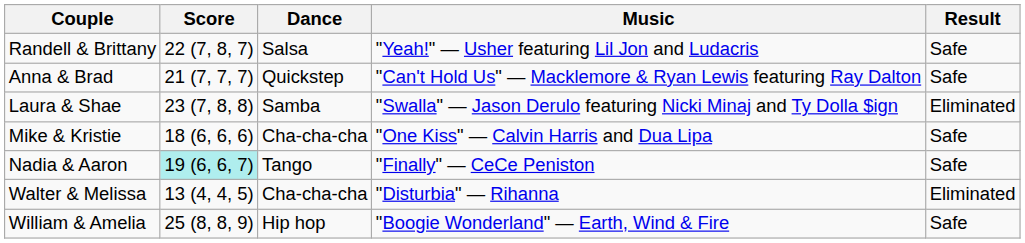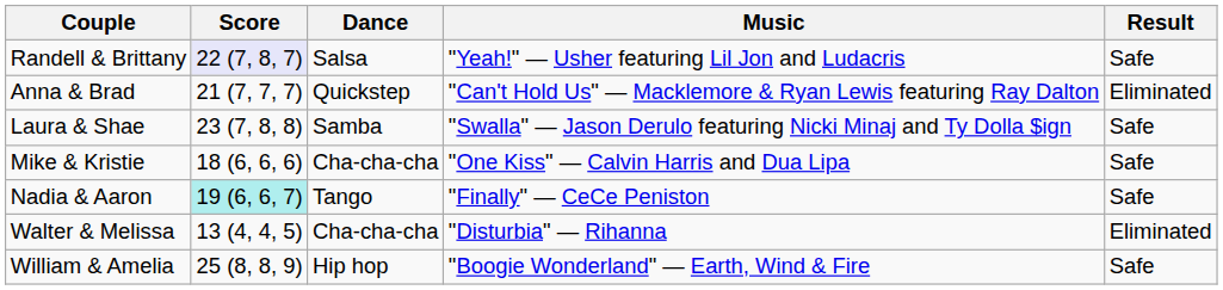 <table class="wikitable sortable">
 <tr>
 <th rowspan="1">Couple</th>
 <th colspan="1">Score</th>
 <th rowspan="1">Dance</th>
 <th rowspan="1">Music</th>
 <th>Result</th>
 </tr>
 <tr>
 <td>Randell & Brittany</td>
-<td>22 (7, 8, 7)</td>
+<td style="background: lavender;">22 (7, 8, 7)</td>
 <td>Salsa</td>
 <td>"<a href='#'>Yeah!</a>" — <a href='#'>Usher</a> featuring <a href='#'>Lil Jon</a> and <a href='#'>Ludacris</a></td>
 <td>Safe</td>
 </tr>
 <tr>
 <td>Anna & Brad</td>
 <td>21 (7, 7, 7)</td>
 <td>Quickstep</td>
 <td>"<a href='#'>Can't Hold Us</a>" — <a href='#'>Macklemore & Ryan Lewis</a> featuring <a href='#'>Ray Dalton</a></td>
-<td>Safe</td>
+<td>Eliminated</td>
 </tr>
 <tr>
 <td>Laura & Shae</td>
 <td>23 (7, 8, 8)</td>
 <td>Samba</td>
 <td>"<a href='#'>Swalla</a>" — <a href='#'>Jason Derulo</a> featuring <a href='#'>Nicki Minaj</a> and <a href='#'>Ty Dolla $ign</a></td>
-<td>Eliminated</td>
+<td>Safe</td>
 </tr>
 <tr>
 <td>Mike & Kristie</td>
 <td>18 (6, 6, 6)</td>
 <td>Cha-cha-cha</td>
 <td>"<a href='#'>One Kiss</a>" — <a href='#'>Calvin Harris</a> and <a href='#'>Dua Lipa</a></td>
 <td>Safe</td>
 </tr>
 <tr>
 <td>Nadia & Aaron</td>
 <td style="background: paleturquoise;">19 (6, 6, 7)</td>
 <td>Tango</td>
 <td>"<a href='#'>Finally</a>" — <a href='#'>CeCe Peniston</a></td>
 <td>Safe</td>
 </tr>
 <tr>
 <td>Walter & Melissa</td>
 <td>13 (4, 4, 5)</td>
 <td>Cha-cha-cha</td>
 <td>"<a href='#'>Disturbia</a>" — <a href='#'>Rihanna</a></td>
 <td>Eliminated</td>
 </tr>
 <tr>
 <td>William & Amelia</td>
 <td>25 (8, 8, 9)</td>
 <td>Hip hop</td>
 <td>"<a href='#'>Boogie Wonderland</a>" — <a href='#'>Earth, Wind & Fire</a></td>
 <td>Safe</td>
 </tr>
 </table>
